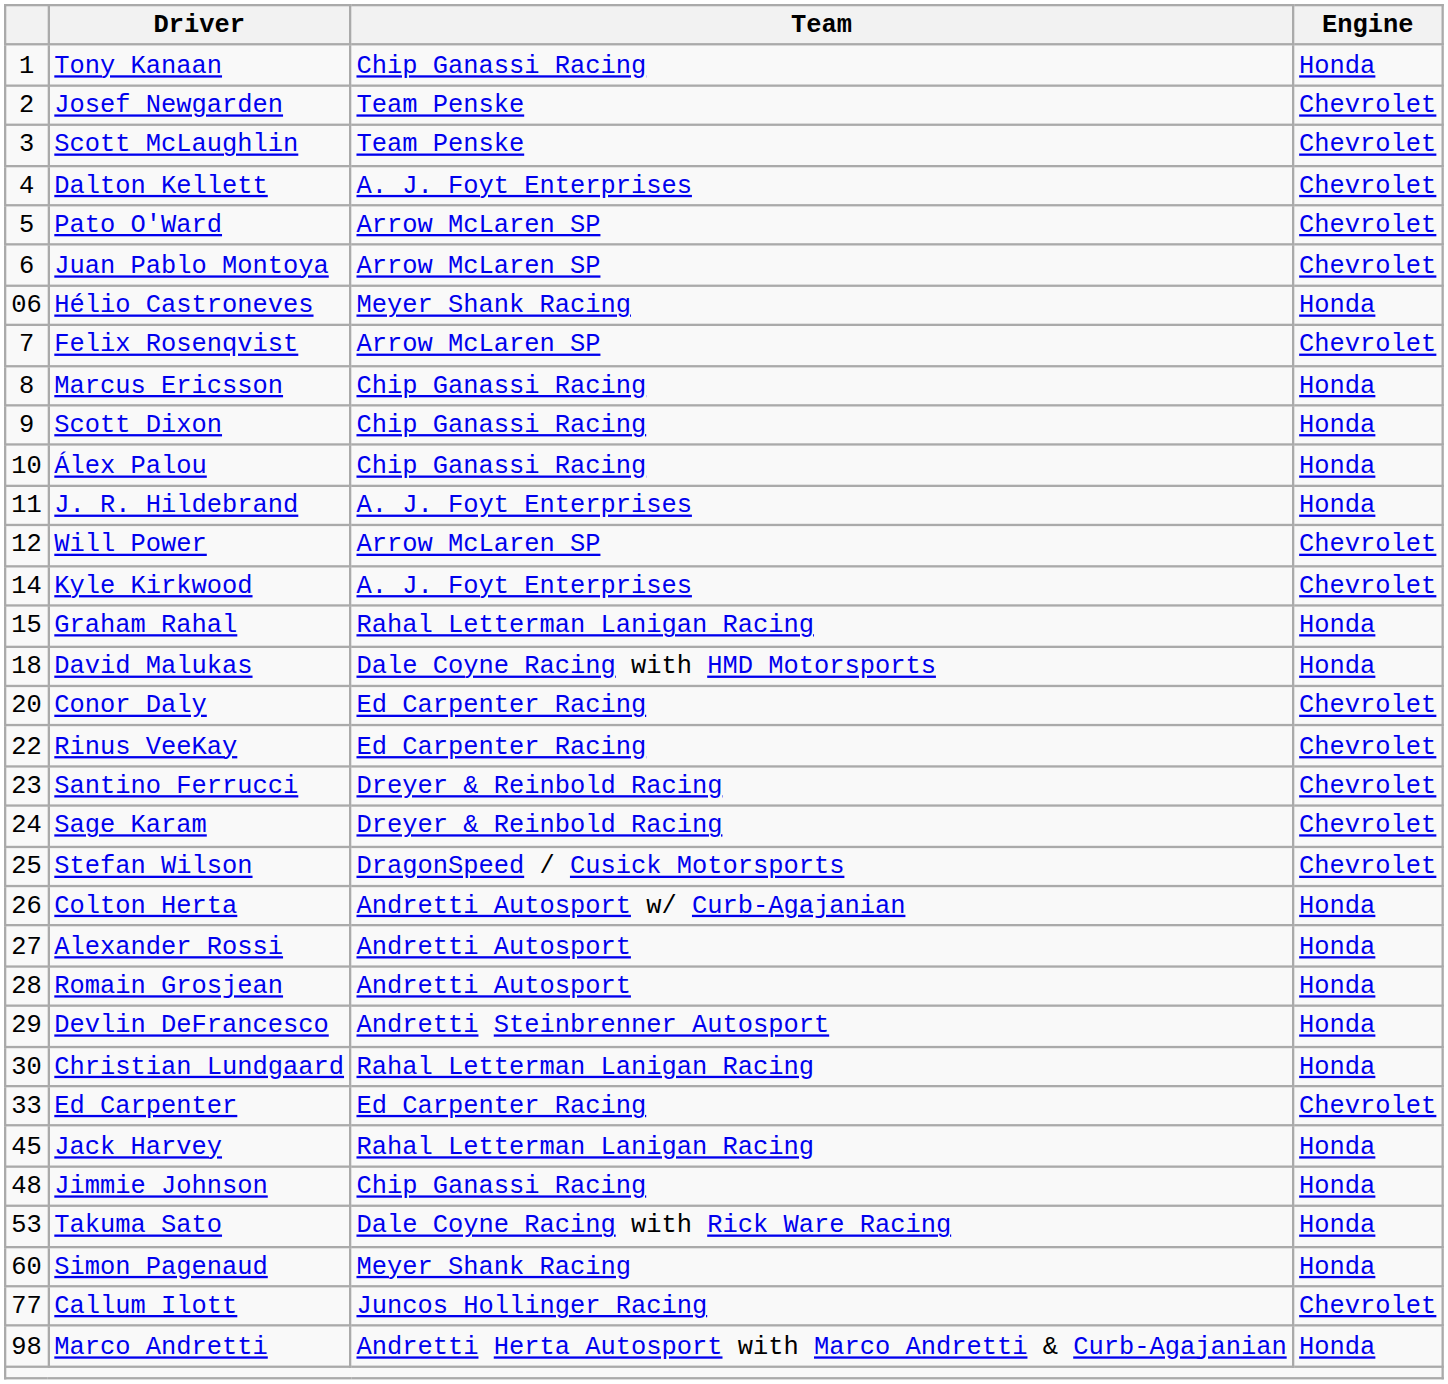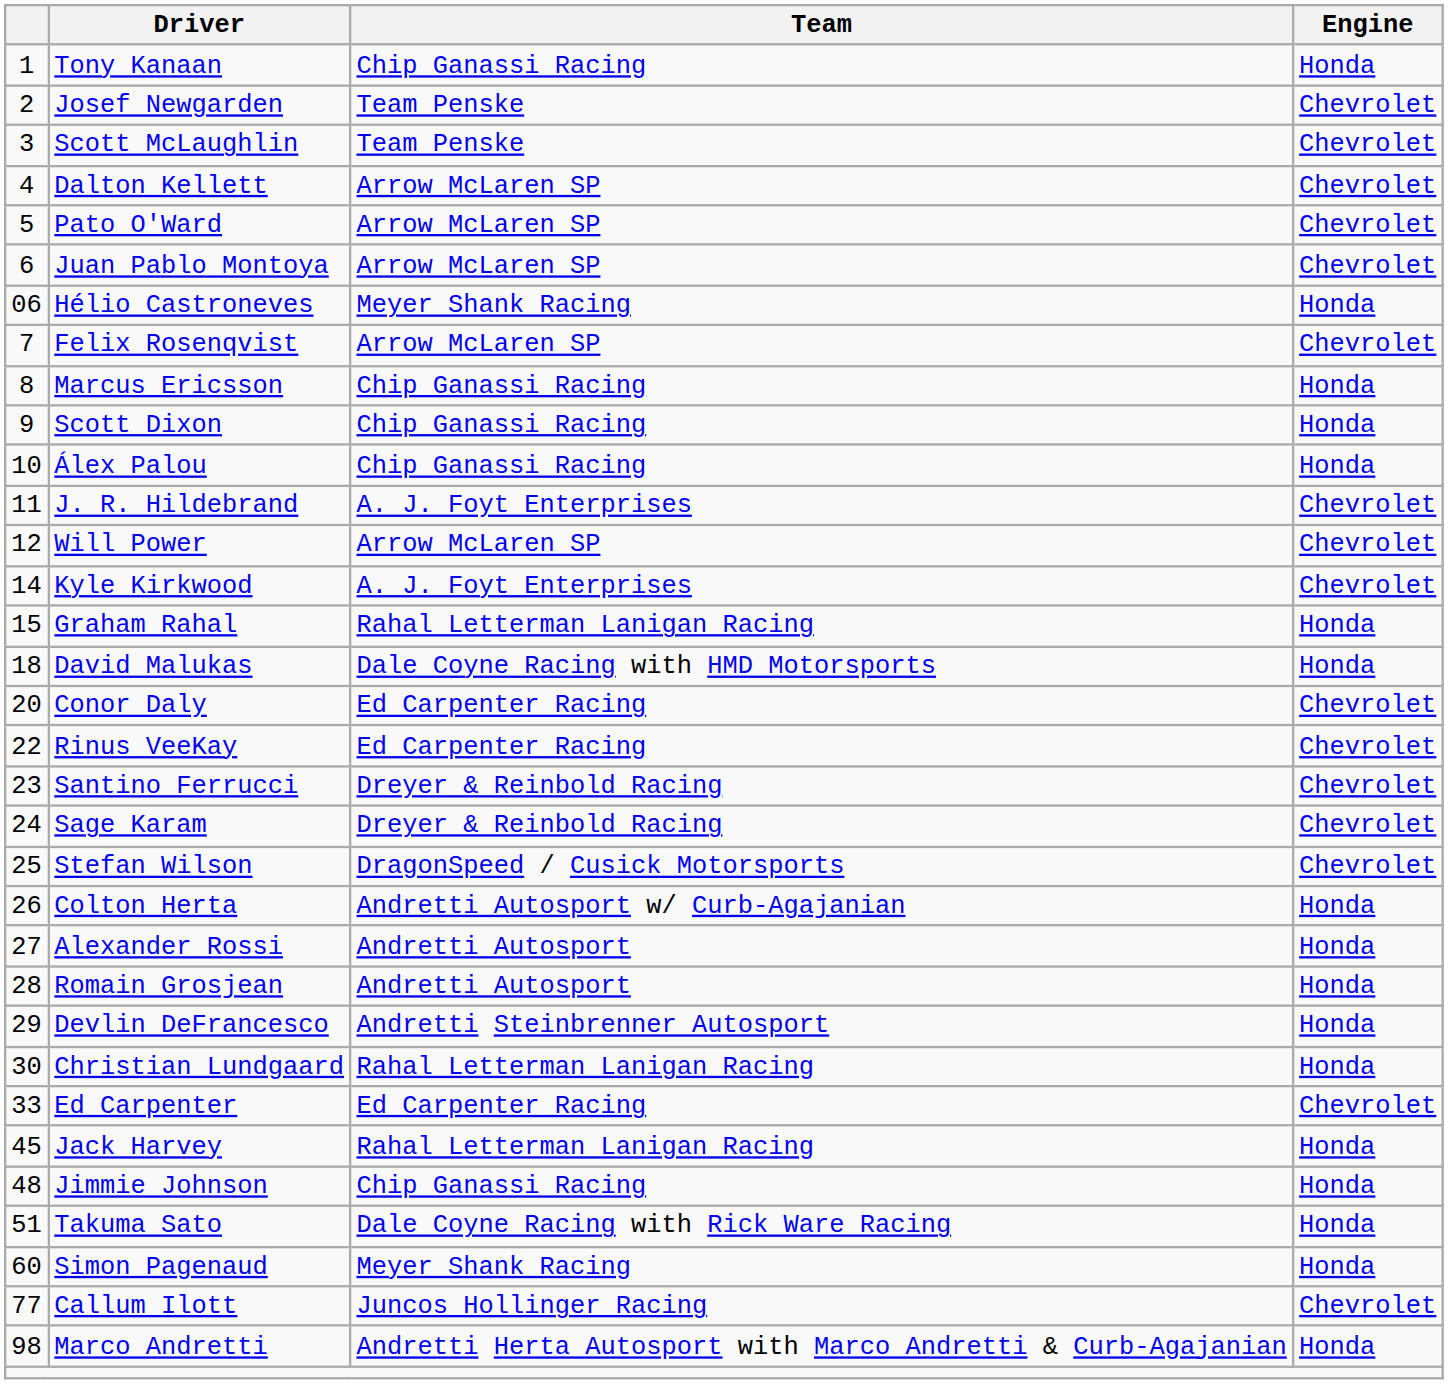 <table class="wikitable sortable" style="font-size: 85%;">
 <tr>
 <th align=center></th>
 <th>Driver</th>
 <th>Team</th>
 <th>Engine</th>
 </tr>
 <tr>
 <td align="center">1</td>
 <td> <a href='#'>Tony Kanaan</a> </td>
 <td><a href='#'>Chip Ganassi Racing</a></td>
 <td><a href='#'>Honda</a></td>
 </tr>
 <tr>
 <td align="center">2</td>
 <td> <a href='#'>Josef Newgarden</a></td>
 <td><a href='#'>Team Penske</a></td>
 <td><a href='#'>Chevrolet</a></td>
 </tr>
 <tr>
 <td align="center">3</td>
 <td> <a href='#'>Scott McLaughlin</a></td>
 <td><a href='#'>Team Penske</a></td>
 <td><a href='#'>Chevrolet</a></td>
 </tr>
 <tr>
 <td align="center">4</td>
 <td> <a href='#'>Dalton Kellett</a></td>
-<td><a href='#'>A. J. Foyt Enterprises</a></td>
+<td><a href='#'>Arrow McLaren SP</a></td>
 <td><a href='#'>Chevrolet</a></td>
 </tr>
 <tr>
 <td align="center">5</td>
 <td> <a href='#'>Pato O'Ward</a></td>
 <td><a href='#'>Arrow McLaren SP</a></td>
 <td><a href='#'>Chevrolet</a></td>
 </tr>
 <tr>
 <td align="center">6</td>
 <td> <a href='#'>Juan Pablo Montoya</a> </td>
 <td><a href='#'>Arrow McLaren SP</a></td>
 <td><a href='#'>Chevrolet</a></td>
 </tr>
 <tr>
 <td align="center">06</td>
 <td> <a href='#'>Hélio Castroneves</a> </td>
 <td><a href='#'>Meyer Shank Racing</a></td>
 <td><a href='#'>Honda</a></td>
 </tr>
 <tr>
 <td align="center">7</td>
 <td> <a href='#'>Felix Rosenqvist</a></td>
 <td><a href='#'>Arrow McLaren SP</a></td>
 <td><a href='#'>Chevrolet</a></td>
 </tr>
 <tr>
 <td align="center">8</td>
 <td> <a href='#'>Marcus Ericsson</a></td>
 <td><a href='#'>Chip Ganassi Racing</a></td>
 <td><a href='#'>Honda</a></td>
 </tr>
 <tr>
 <td align="center">9</td>
 <td> <a href='#'>Scott Dixon</a> </td>
 <td><a href='#'>Chip Ganassi Racing</a></td>
 <td><a href='#'>Honda</a></td>
 </tr>
 <tr>
 <td align="center">10</td>
 <td> <a href='#'>Álex Palou</a></td>
 <td><a href='#'>Chip Ganassi Racing</a></td>
 <td><a href='#'>Honda</a></td>
 </tr>
 <tr>
 <td align="center">11</td>
 <td> <a href='#'>J. R. Hildebrand</a></td>
 <td><a href='#'>A. J. Foyt Enterprises</a></td>
-<td><a href='#'>Honda</a></td>
+<td><a href='#'>Chevrolet</a></td>
 </tr>
 <tr>
 <td align="center">12</td>
 <td> <a href='#'>Will Power</a> </td>
 <td><a href='#'>Arrow McLaren SP</a></td>
 <td><a href='#'>Chevrolet</a></td>
 </tr>
 <tr>
 <td align="center">14</td>
 <td> <a href='#'>Kyle Kirkwood</a> </td>
 <td><a href='#'>A. J. Foyt Enterprises</a></td>
 <td><a href='#'>Chevrolet</a></td>
 </tr>
 <tr>
 <td align="center">15</td>
 <td> <a href='#'>Graham Rahal</a></td>
 <td><a href='#'>Rahal Letterman Lanigan Racing</a></td>
 <td><a href='#'>Honda</a></td>
 </tr>
 <tr>
 <td align="center">18</td>
 <td> <a href='#'>David Malukas</a> </td>
 <td><a href='#'>Dale Coyne Racing</a> with <a href='#'>HMD Motorsports</a></td>
 <td><a href='#'>Honda</a></td>
 </tr>
 <tr>
 <td align="center">20</td>
 <td> <a href='#'>Conor Daly</a></td>
 <td><a href='#'>Ed Carpenter Racing</a></td>
 <td><a href='#'>Chevrolet</a></td>
 </tr>
 <tr>
 <td align="center">22</td>
 <td> <a href='#'>Rinus VeeKay</a></td>
 <td><a href='#'>Ed Carpenter Racing</a></td>
 <td><a href='#'>Chevrolet</a></td>
 </tr>
 <tr>
 <td align="center">23</td>
 <td> <a href='#'>Santino Ferrucci</a></td>
 <td><a href='#'>Dreyer & Reinbold Racing</a></td>
 <td><a href='#'>Chevrolet</a></td>
 </tr>
 <tr>
 <td align="center">24</td>
 <td> <a href='#'>Sage Karam</a></td>
 <td><a href='#'>Dreyer & Reinbold Racing</a></td>
 <td><a href='#'>Chevrolet</a></td>
 </tr>
 <tr>
 <td align="center">25</td>
 <td> <a href='#'>Stefan Wilson</a></td>
 <td><a href='#'>DragonSpeed</a> / <a href='#'>Cusick Motorsports</a></td>
 <td><a href='#'>Chevrolet</a></td>
 </tr>
 <tr>
 <td align="center">26</td>
 <td> <a href='#'>Colton Herta</a></td>
 <td><a href='#'>Andretti Autosport</a> w/ <a href='#'>Curb-Agajanian</a></td>
 <td><a href='#'>Honda</a></td>
 </tr>
 <tr>
 <td align="center">27</td>
 <td> <a href='#'>Alexander Rossi</a> </td>
 <td><a href='#'>Andretti Autosport</a></td>
 <td><a href='#'>Honda</a></td>
 </tr>
 <tr>
 <td align="center">28</td>
 <td> <a href='#'>Romain Grosjean</a> </td>
 <td><a href='#'>Andretti Autosport</a></td>
 <td><a href='#'>Honda</a></td>
 </tr>
 <tr>
 <td align="center">29</td>
 <td> <a href='#'>Devlin DeFrancesco</a> </td>
 <td><a href='#'>Andretti</a> <a href='#'>Steinbrenner Autosport</a></td>
 <td><a href='#'>Honda</a></td>
 </tr>
 <tr>
 <td align="center">30</td>
 <td> <a href='#'>Christian Lundgaard</a> </td>
 <td><a href='#'>Rahal Letterman Lanigan Racing</a></td>
 <td><a href='#'>Honda</a></td>
 </tr>
 <tr>
 <td align="center">33</td>
 <td> <a href='#'>Ed Carpenter</a></td>
 <td><a href='#'>Ed Carpenter Racing</a></td>
 <td><a href='#'>Chevrolet</a></td>
 </tr>
 <tr>
 <td align="center">45</td>
 <td> <a href='#'>Jack Harvey</a></td>
 <td><a href='#'>Rahal Letterman Lanigan Racing</a></td>
 <td><a href='#'>Honda</a></td>
 </tr>
 <tr>
 <td align="center">48</td>
 <td> <a href='#'>Jimmie Johnson</a> </td>
 <td><a href='#'>Chip Ganassi Racing</a></td>
 <td><a href='#'>Honda</a></td>
 </tr>
 <tr>
-<td align="center">53</td>
+<td align="center">51</td>
 <td> <a href='#'>Takuma Sato</a> </td>
 <td><a href='#'>Dale Coyne Racing</a> with <a href='#'>Rick Ware Racing</a></td>
 <td><a href='#'>Honda</a></td>
 </tr>
 <tr>
 <td align="center">60</td>
 <td> <a href='#'>Simon Pagenaud</a> </td>
 <td><a href='#'>Meyer Shank Racing</a></td>
 <td><a href='#'>Honda</a></td>
 </tr>
 <tr>
 <td align="center">77</td>
 <td> <a href='#'>Callum Ilott</a> </td>
 <td><a href='#'>Juncos Hollinger Racing</a></td>
 <td><a href='#'>Chevrolet</a></td>
 </tr>
 <tr>
 <td align="center">98</td>
 <td> <a href='#'>Marco Andretti</a></td>
 <td><a href='#'>Andretti</a> <a href='#'>Herta Autosport</a> with <a href='#'>Marco Andretti</a> & <a href='#'>Curb-Agajanian</a></td>
 <td><a href='#'>Honda</a></td>
 </tr>
 <tr>
 <td align="center" colspan="4"></td>
 </tr>
 </table>
